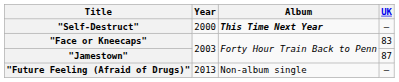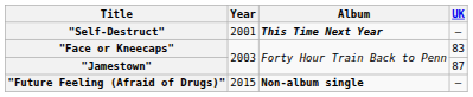 <table class="wikitable plainrowheaders" style="text-align:center;">
 <tr>
 <th scope=col>Title</th>
 <th scope=col>Year</th>
 <th scope=col>Album</th>
 <th scope=col><a href='#'>UK</a></th>
 </tr>
 <tr>
 <th scope="row">"Self-Destruct"</th>
-<td>2000</td>
+<td>2001</td>
 <td style="text-align:left;"><strong><em>This Time Next Year</em></strong></td>
 <td>–</td>
 </tr>
 <tr>
 <th scope="row">"Face or Kneecaps"</th>
 <td rowspan=2>2003</td>
 <td style="text-align:left;" rowspan=2><em>Forty Hour Train Back to Penn</em></td>
 <td style="text-align:center;" rowspan=1>83</td>
 </tr>
 <tr>
 <th scope="row">"Jamestown"</th>
 <td style="text-align:center;" rowspan=1>87</td>
 </tr>
 <tr>
 <th scope="row">"Future Feeling (Afraid of Drugs)"</th>
-<td>2013</td>
-<td style="text-align:left;">Non-album single</td>
+<td>2015</td>
+<td style="text-align:left;"><strong>Non-album single</strong></td>
 <td>–</td>
 </tr>
 </table>
